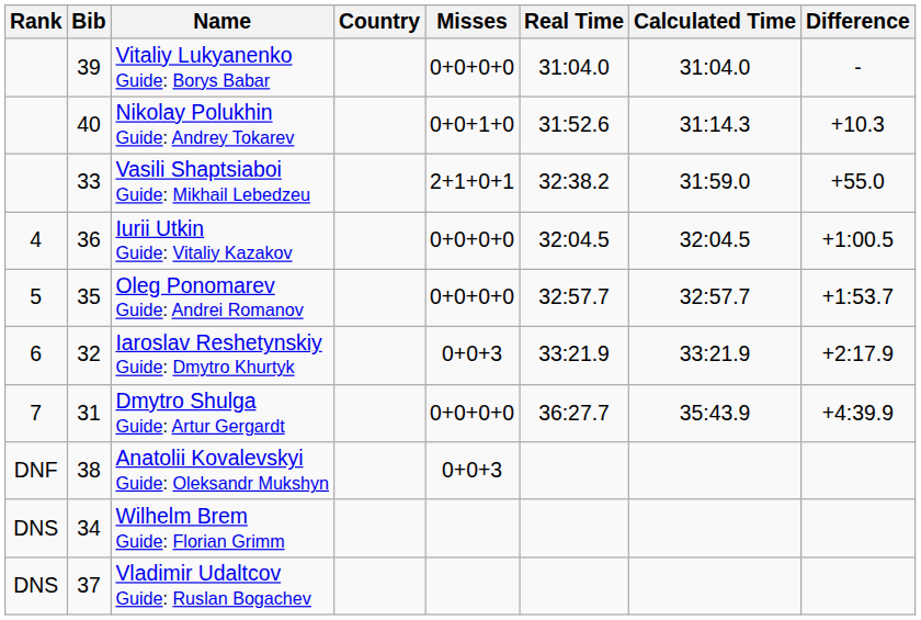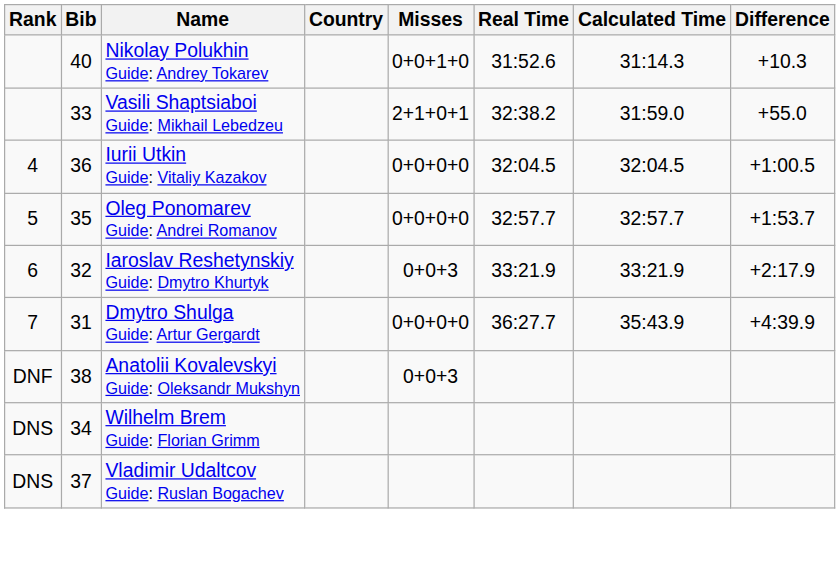 <table class="wikitable sortable" style="text-align:center">
 <tr>
 <th>Rank</th>
 <th>Bib</th>
 <th>Name</th>
 <th>Country</th>
 <th>Misses</th>
 <th>Real Time</th>
 <th>Calculated Time</th>
 <th>Difference</th>
-</tr>
-<tr>
-<td></td>
-<td>39</td>
-<td align=left><a href='#'>Vitaliy Lukyanenko</a><br><small><a href='#'>Guide</a>: <a href='#'>Borys Babar</a></small></td>
-<td align=left></td>
-<td>0+0+0+0</td>
-<td>31:04.0</td>
-<td>31:04.0</td>
-<td>-</td>
 </tr>
 <tr>
 <td></td>
 <td>40</td>
 <td align=left><a href='#'>Nikolay Polukhin</a><br><small><a href='#'>Guide</a>: <a href='#'>Andrey Tokarev</a></small></td>
 <td align=left></td>
 <td>0+0+1+0</td>
 <td>31:52.6</td>
 <td>31:14.3</td>
 <td>+10.3</td>
 </tr>
 <tr>
 <td></td>
 <td>33</td>
 <td align=left><a href='#'>Vasili Shaptsiaboi</a><br><small><a href='#'>Guide</a>: <a href='#'>Mikhail Lebedzeu</a></small></td>
 <td align=left></td>
 <td>2+1+0+1</td>
 <td>32:38.2</td>
 <td>31:59.0</td>
 <td>+55.0</td>
 </tr>
 <tr>
 <td>4</td>
 <td>36</td>
 <td align=left><a href='#'>Iurii Utkin</a><br><small><a href='#'>Guide</a>: <a href='#'>Vitaliy Kazakov</a></small></td>
 <td align=left></td>
 <td>0+0+0+0</td>
 <td>32:04.5</td>
 <td>32:04.5</td>
 <td>+1:00.5</td>
 </tr>
 <tr>
 <td>5</td>
 <td>35</td>
 <td align=left><a href='#'>Oleg Ponomarev</a><br><small><a href='#'>Guide</a>: <a href='#'>Andrei Romanov</a></small></td>
 <td align=left></td>
 <td>0+0+0+0</td>
 <td>32:57.7</td>
 <td>32:57.7</td>
 <td>+1:53.7</td>
 </tr>
 <tr>
 <td>6</td>
 <td>32</td>
 <td align=left><a href='#'>Iaroslav Reshetynskiy</a><br><small><a href='#'>Guide</a>: <a href='#'>Dmytro Khurtyk</a></small></td>
 <td align=left></td>
 <td>0+0+3</td>
 <td>33:21.9</td>
 <td>33:21.9</td>
 <td>+2:17.9</td>
 </tr>
 <tr>
 <td>7</td>
 <td>31</td>
 <td align=left><a href='#'>Dmytro Shulga</a><br><small><a href='#'>Guide</a>: <a href='#'>Artur Gergardt</a></small></td>
 <td align=left></td>
 <td>0+0+0+0</td>
 <td>36:27.7</td>
 <td>35:43.9</td>
 <td>+4:39.9</td>
 </tr>
 <tr>
 <td>DNF</td>
 <td>38</td>
 <td align=left><a href='#'>Anatolii Kovalevskyi</a><br><small><a href='#'>Guide</a>: <a href='#'>Oleksandr Mukshyn</a></small></td>
 <td align=left></td>
 <td>0+0+3</td>
 <td></td>
 <td></td>
 <td></td>
 </tr>
 <tr>
 <td>DNS</td>
 <td>34</td>
 <td align=left><a href='#'>Wilhelm Brem</a><br><small><a href='#'>Guide</a>: <a href='#'>Florian Grimm</a></small></td>
 <td align=left></td>
 <td></td>
 <td></td>
 <td></td>
 <td></td>
 </tr>
 <tr>
 <td>DNS</td>
 <td>37</td>
 <td align=left><a href='#'>Vladimir Udaltcov</a><br><small><a href='#'>Guide</a>: <a href='#'>Ruslan Bogachev</a></small></td>
 <td align=left></td>
 <td></td>
 <td></td>
 <td></td>
 <td></td>
 </tr>
 </table>
